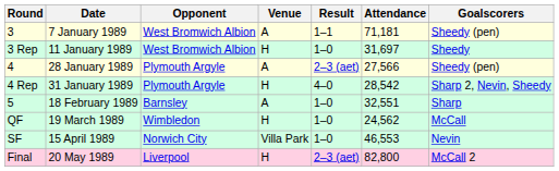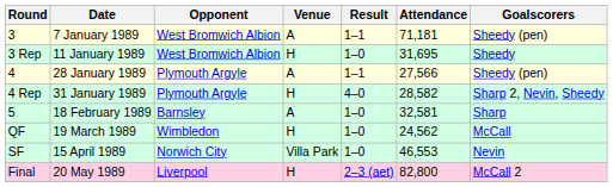 <table class="wikitable">
 <tr>
 <th>Round</th>
 <th>Date</th>
 <th>Opponent</th>
 <th>Venue</th>
 <th>Result</th>
 <th>Attendance</th>
 <th>Goalscorers</th>
 </tr>
 <tr style="background-color: #ffffdd;">
 <td>3</td>
 <td>7 January 1989</td>
 <td><a href='#'>West Bromwich Albion</a></td>
 <td>A</td>
 <td>1–1</td>
 <td>71,181</td>
 <td><a href='#'>Sheedy</a> (pen)</td>
 </tr>
 <tr style="background-color: #d0ffe3;">
 <td>3 Rep</td>
 <td>11 January 1989</td>
 <td><a href='#'>West Bromwich Albion</a></td>
 <td>H</td>
 <td>1–0</td>
-<td>31,697</td>
+<td>31,695</td>
 <td><a href='#'>Sheedy</a></td>
 </tr>
 <tr style="background-color: #ffffdd;">
 <td>4</td>
 <td>28 January 1989</td>
 <td><a href='#'>Plymouth Argyle</a></td>
 <td>A</td>
-<td><a href='#'>2–3 (aet)</a></td>
+<td>1–1</td>
 <td>27,566</td>
 <td><a href='#'>Sheedy</a> (pen)</td>
 </tr>
 <tr style="background-color: #d0ffe3;">
 <td>4 Rep</td>
 <td>31 January 1989</td>
 <td><a href='#'>Plymouth Argyle</a></td>
 <td>H</td>
 <td>4–0</td>
-<td>28,542</td>
+<td>28,582</td>
 <td><a href='#'>Sharp</a> 2, <a href='#'>Nevin</a>, <a href='#'>Sheedy</a></td>
 </tr>
 <tr style="background-color: #d0ffe3;">
 <td>5</td>
 <td>18 February 1989</td>
 <td><a href='#'>Barnsley</a></td>
 <td>A</td>
 <td>1–0</td>
-<td>32,551</td>
+<td>32,581</td>
 <td><a href='#'>Sharp</a></td>
 </tr>
 <tr style="background-color: #d0ffe3;">
 <td>QF</td>
 <td>19 March 1989</td>
 <td><a href='#'>Wimbledon</a></td>
 <td>H</td>
 <td>1–0</td>
 <td>24,562</td>
 <td><a href='#'>McCall</a></td>
 </tr>
 <tr style="background-color: #d0ffe3;">
 <td>SF</td>
 <td>15 April 1989</td>
 <td><a href='#'>Norwich City</a></td>
 <td>Villa Park</td>
 <td>1–0</td>
 <td>46,553</td>
 <td><a href='#'>Nevin</a></td>
 </tr>
 <tr style="background-color: #ffd0e3;">
 <td>Final</td>
 <td>20 May 1989</td>
 <td><a href='#'>Liverpool</a></td>
 <td>H</td>
 <td><a href='#'>2–3 (aet)</a></td>
 <td>82,800</td>
 <td><a href='#'>McCall</a> 2</td>
 </tr>
 </table>
